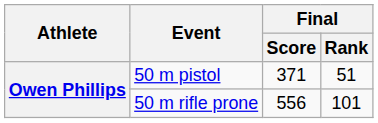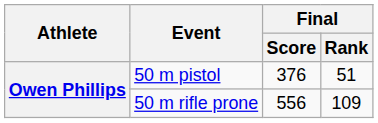 <table class="wikitable" style="font-size:90%">
 <tr>
 <th scope="col" rowspan="2">Athlete</th>
 <th scope="col" rowspan="2">Event</th>
 <th scope="col" colspan="2">Final</th>
 </tr>
 <tr>
 <th>Score</th>
 <th>Rank</th>
 </tr>
 <tr>
 <th scope="row" rowspan=2><a href='#'>Owen Phillips</a></th>
 <td><a href='#'>50 m pistol</a></td>
-<td style="text-align:center;">371</td>
+<td style="text-align:center;">376</td>
 <td style="text-align:center;">51</td>
 </tr>
 <tr>
 <td><a href='#'>50 m rifle prone</a></td>
 <td style="text-align:center;">556</td>
-<td style="text-align:center;">101</td>
+<td style="text-align:center;">109</td>
 </tr>
 </table>
